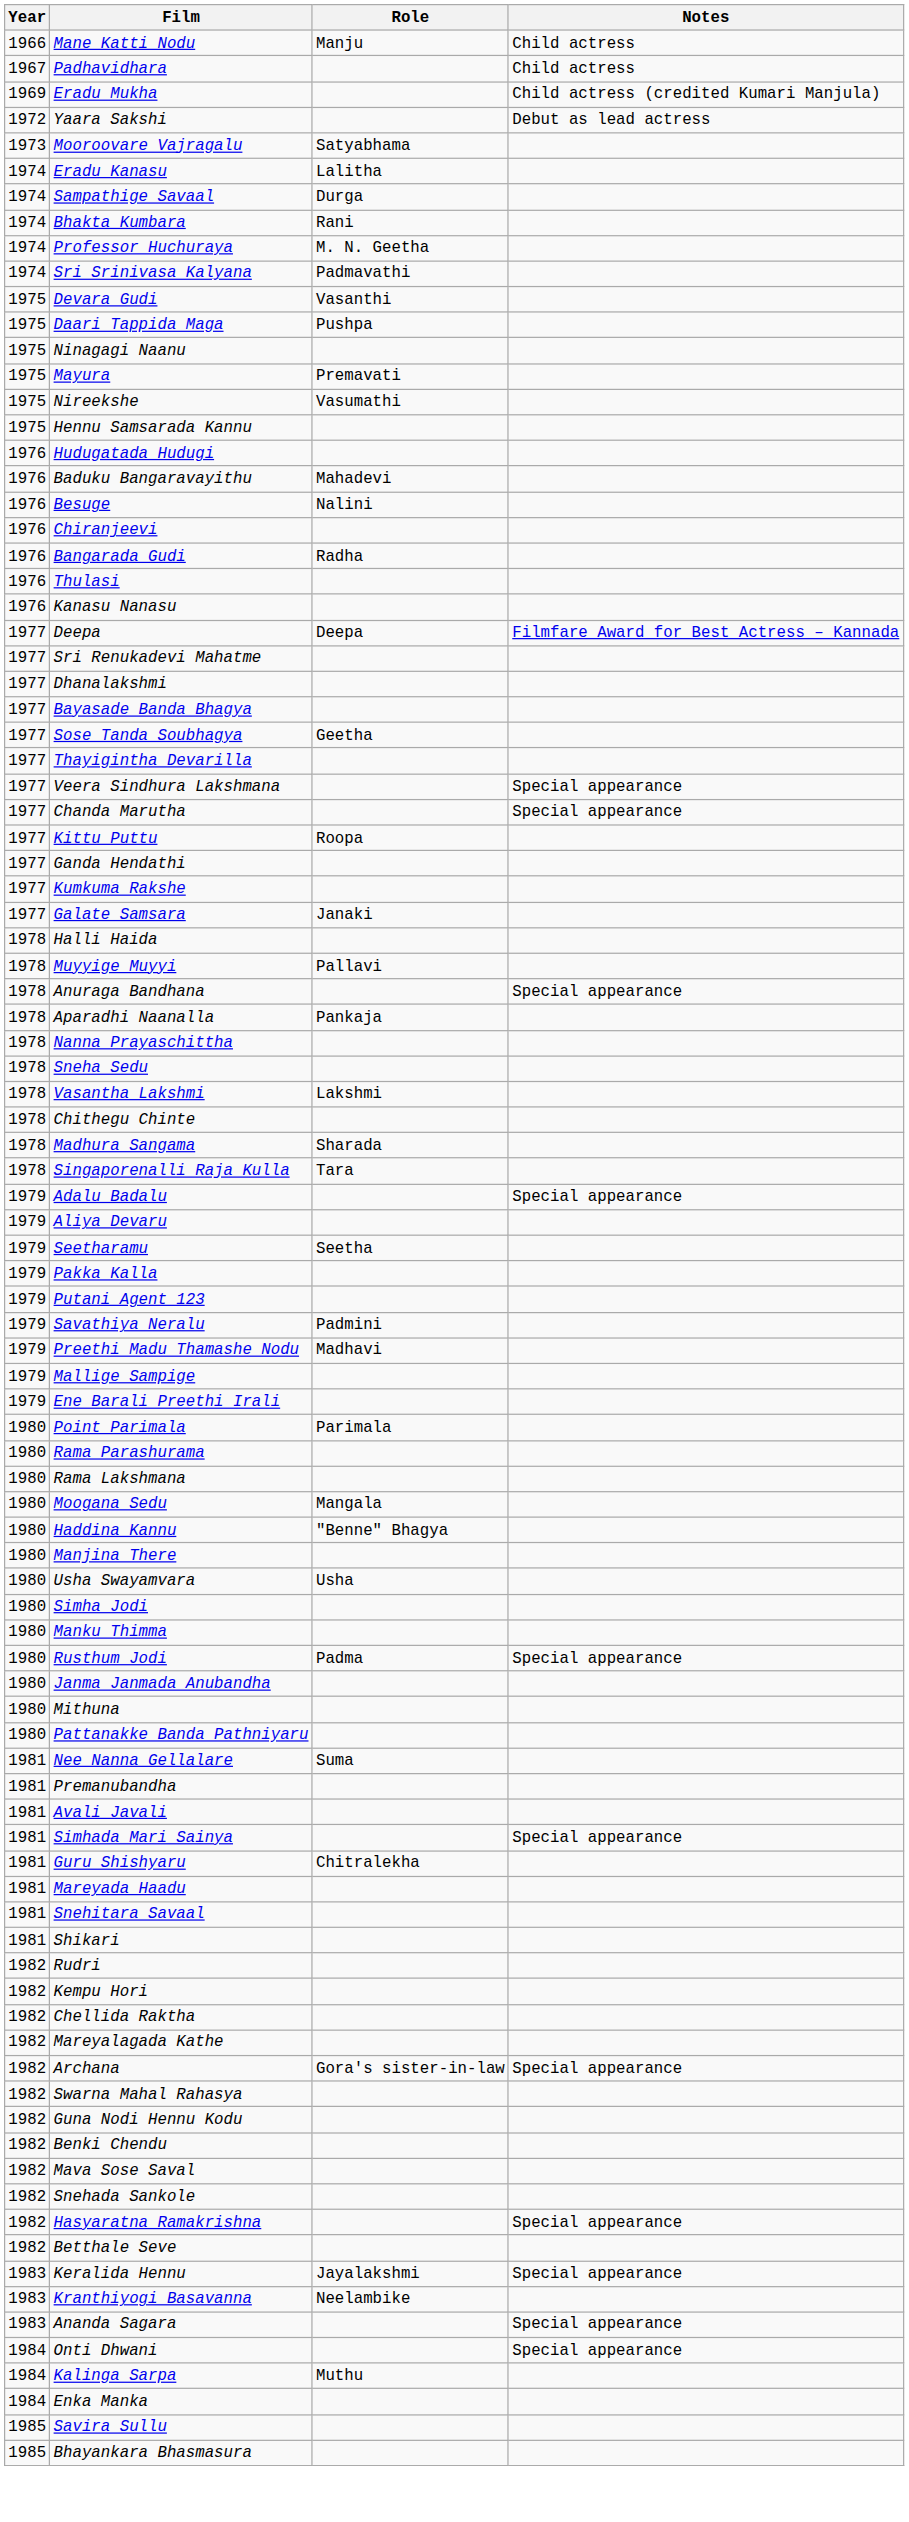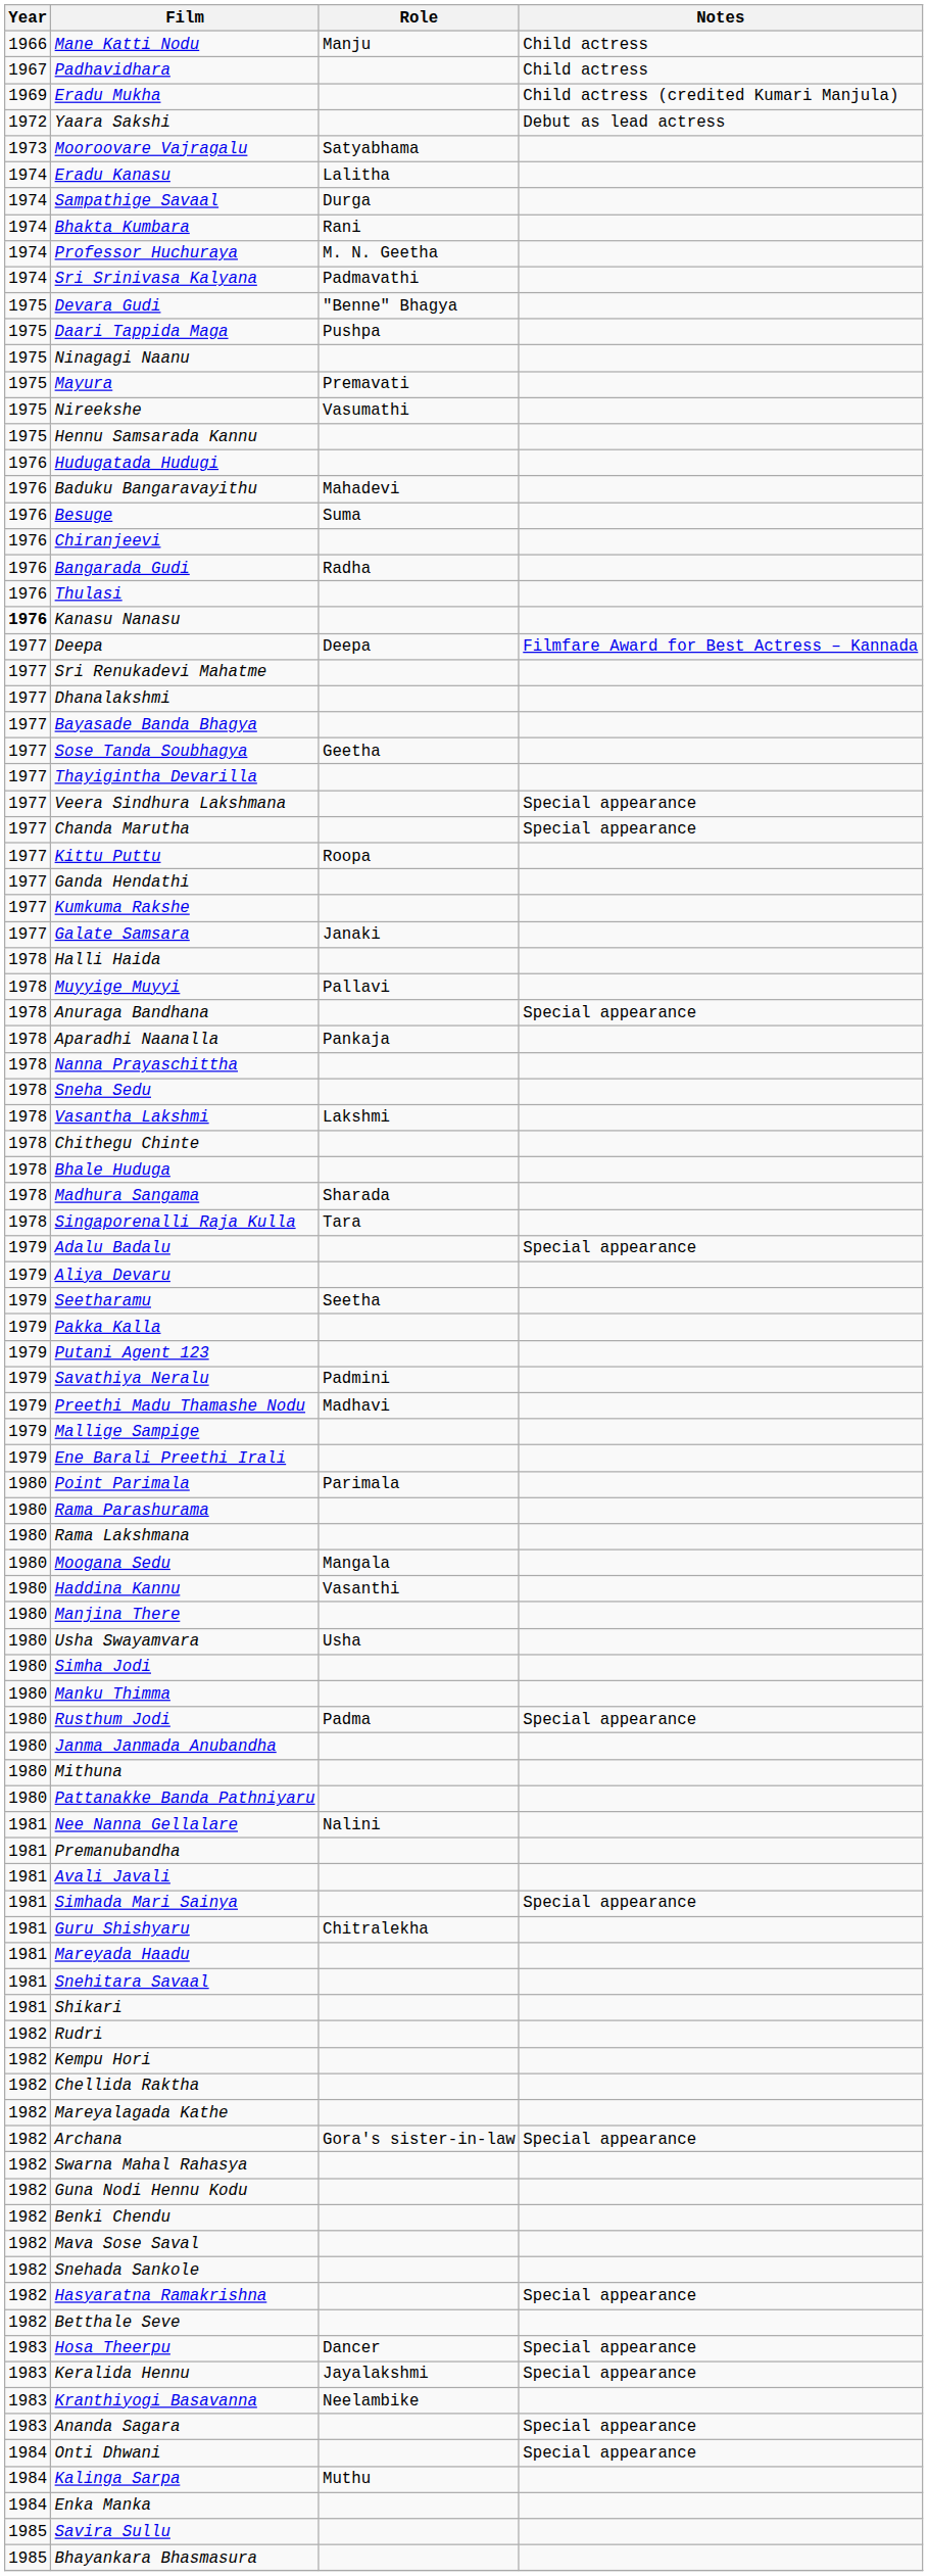 <table class="wikitable sortable">
 <tr>
 <th>Year</th>
 <th>Film</th>
 <th>Role</th>
 <th>Notes</th>
 </tr>
 <tr>
 <td>1966</td>
 <td><em><a href='#'>Mane Katti Nodu</a></em></td>
 <td>Manju</td>
 <td>Child actress</td>
 </tr>
 <tr>
 <td>1967</td>
 <td><em><a href='#'>Padhavidhara</a></em></td>
 <td></td>
 <td>Child actress</td>
 </tr>
 <tr>
 <td>1969</td>
 <td><em><a href='#'>Eradu Mukha</a></em></td>
 <td></td>
 <td>Child actress (credited Kumari Manjula)</td>
 </tr>
 <tr>
 <td>1972</td>
 <td><em>Yaara Sakshi</em></td>
 <td></td>
 <td>Debut as lead actress</td>
 </tr>
 <tr>
 <td>1973</td>
 <td><em><a href='#'>Mooroovare Vajragalu</a></em></td>
 <td>Satyabhama</td>
 <td></td>
 </tr>
 <tr>
 <td>1974</td>
 <td><em><a href='#'>Eradu Kanasu</a></em></td>
 <td>Lalitha</td>
 <td></td>
 </tr>
 <tr>
 <td>1974</td>
 <td><em><a href='#'>Sampathige Savaal</a></em></td>
 <td>Durga</td>
 <td></td>
 </tr>
 <tr>
 <td>1974</td>
 <td><em><a href='#'>Bhakta Kumbara</a></em></td>
 <td>Rani</td>
 <td></td>
 </tr>
 <tr>
 <td>1974</td>
 <td><em><a href='#'>Professor Huchuraya</a></em></td>
 <td>M. N. Geetha</td>
 <td></td>
 </tr>
 <tr>
 <td>1974</td>
 <td><em><a href='#'>Sri Srinivasa Kalyana</a></em></td>
 <td>Padmavathi</td>
 <td></td>
 </tr>
 <tr>
 <td>1975</td>
 <td><em><a href='#'>Devara Gudi</a></em></td>
-<td>Vasanthi</td>
+<td>"Benne" Bhagya</td>
 <td></td>
 </tr>
 <tr>
 <td>1975</td>
 <td><em><a href='#'>Daari Tappida Maga</a></em></td>
 <td>Pushpa</td>
 <td></td>
 </tr>
 <tr>
 <td>1975</td>
 <td><em>Ninagagi Naanu</em></td>
 <td></td>
 <td></td>
 </tr>
 <tr>
 <td>1975</td>
 <td><em><a href='#'>Mayura</a></em></td>
 <td>Premavati</td>
 <td></td>
 </tr>
 <tr>
 <td>1975</td>
 <td><em>Nireekshe</em></td>
 <td>Vasumathi</td>
 <td></td>
 </tr>
 <tr>
 <td>1975</td>
 <td><em>Hennu Samsarada Kannu</em></td>
 <td></td>
 <td></td>
 </tr>
 <tr>
 <td>1976</td>
 <td><em><a href='#'>Hudugatada Hudugi</a></em></td>
 <td></td>
 <td></td>
 </tr>
 <tr>
 <td>1976</td>
 <td><em>Baduku Bangaravayithu</em></td>
 <td>Mahadevi</td>
 <td></td>
 </tr>
 <tr>
 <td>1976</td>
 <td><em><a href='#'>Besuge</a></em></td>
-<td>Nalini</td>
+<td>Suma</td>
 <td></td>
 </tr>
 <tr>
 <td>1976</td>
 <td><em><a href='#'>Chiranjeevi</a></em></td>
 <td></td>
 <td></td>
 </tr>
 <tr>
 <td>1976</td>
 <td><em><a href='#'>Bangarada Gudi</a></em></td>
 <td>Radha</td>
 <td></td>
 </tr>
 <tr>
 <td>1976</td>
 <td><em><a href='#'>Thulasi</a></em></td>
 <td></td>
 <td></td>
 </tr>
 <tr>
-<td>1976</td>
+<td><strong>1976</strong></td>
 <td><em>Kanasu Nanasu</em></td>
 <td></td>
 <td></td>
 </tr>
 <tr>
 <td>1977</td>
 <td><em>Deepa</em></td>
 <td>Deepa</td>
 <td><a href='#'>Filmfare Award for Best Actress – Kannada</a></td>
 </tr>
 <tr>
 <td>1977</td>
 <td><em>Sri Renukadevi Mahatme</em></td>
 <td></td>
 <td></td>
 </tr>
 <tr>
 <td>1977</td>
 <td><em>Dhanalakshmi</em></td>
 <td></td>
 <td></td>
 </tr>
 <tr>
 <td>1977</td>
 <td><em><a href='#'>Bayasade Banda Bhagya</a></em></td>
 <td></td>
 <td></td>
 </tr>
 <tr>
 <td>1977</td>
 <td><em><a href='#'>Sose Tanda Soubhagya</a></em></td>
 <td>Geetha</td>
 <td></td>
 </tr>
 <tr>
 <td>1977</td>
 <td><em><a href='#'>Thayigintha Devarilla</a></em></td>
 <td></td>
 <td></td>
 </tr>
 <tr>
 <td>1977</td>
 <td><em>Veera Sindhura Lakshmana</em></td>
 <td></td>
 <td>Special appearance</td>
 </tr>
 <tr>
 <td>1977</td>
 <td><em>Chanda Marutha</em></td>
 <td></td>
 <td>Special appearance</td>
 </tr>
 <tr>
 <td>1977</td>
 <td><em><a href='#'>Kittu Puttu</a></em></td>
 <td>Roopa</td>
 <td></td>
 </tr>
 <tr>
 <td>1977</td>
 <td><em>Ganda Hendathi</em></td>
 <td></td>
 <td></td>
 </tr>
 <tr>
 <td>1977</td>
 <td><em><a href='#'>Kumkuma Rakshe</a></em></td>
 <td></td>
 <td></td>
 </tr>
 <tr>
 <td>1977</td>
 <td><em><a href='#'>Galate Samsara</a></em></td>
 <td>Janaki</td>
 <td></td>
 </tr>
 <tr>
 <td>1978</td>
 <td><em>Halli Haida</em></td>
 <td></td>
 <td></td>
 </tr>
 <tr>
 <td>1978</td>
 <td><em><a href='#'>Muyyige Muyyi</a></em></td>
 <td>Pallavi</td>
 <td></td>
 </tr>
 <tr>
 <td>1978</td>
 <td><em>Anuraga Bandhana</em></td>
 <td></td>
 <td>Special appearance</td>
 </tr>
 <tr>
 <td>1978</td>
 <td><em>Aparadhi Naanalla</em></td>
 <td>Pankaja</td>
 <td></td>
 </tr>
 <tr>
 <td>1978</td>
 <td><em><a href='#'>Nanna Prayaschittha</a></em></td>
 <td></td>
 <td></td>
 </tr>
 <tr>
 <td>1978</td>
 <td><em><a href='#'>Sneha Sedu</a></em></td>
 <td></td>
 <td></td>
 </tr>
 <tr>
 <td>1978</td>
 <td><em><a href='#'>Vasantha Lakshmi</a></em></td>
 <td>Lakshmi</td>
 <td></td>
 </tr>
 <tr>
 <td>1978</td>
 <td><em>Chithegu Chinte</em></td>
 <td></td>
 <td></td>
 </tr>
 <tr>
 <td>1978</td>
+<td><em><a href='#'>Bhale Huduga</a></em></td>
+<td></td>
+<td></td>
+</tr>
+<tr>
+<td>1978</td>
 <td><em><a href='#'>Madhura Sangama</a></em></td>
 <td>Sharada</td>
 <td></td>
 </tr>
 <tr>
 <td>1978</td>
 <td><em><a href='#'>Singaporenalli Raja Kulla</a></em></td>
 <td>Tara</td>
 <td></td>
 </tr>
 <tr>
 <td>1979</td>
 <td><em><a href='#'>Adalu Badalu</a></em></td>
 <td></td>
 <td>Special appearance</td>
 </tr>
 <tr>
 <td>1979</td>
 <td><em><a href='#'>Aliya Devaru</a></em></td>
 <td></td>
 <td></td>
 </tr>
 <tr>
 <td>1979</td>
 <td><em><a href='#'>Seetharamu</a></em></td>
 <td>Seetha</td>
 <td></td>
 </tr>
 <tr>
 <td>1979</td>
 <td><em><a href='#'>Pakka Kalla</a></em></td>
 <td></td>
 <td></td>
 </tr>
 <tr>
 <td>1979</td>
 <td><em><a href='#'>Putani Agent 123</a></em></td>
 <td></td>
 <td></td>
 </tr>
 <tr>
 <td>1979</td>
 <td><em><a href='#'>Savathiya Neralu</a></em></td>
 <td>Padmini</td>
 <td></td>
 </tr>
 <tr>
 <td>1979</td>
 <td><em><a href='#'>Preethi Madu Thamashe Nodu</a></em></td>
 <td>Madhavi</td>
 <td></td>
 </tr>
 <tr>
 <td>1979</td>
 <td><em><a href='#'>Mallige Sampige</a></em></td>
 <td></td>
 <td></td>
 </tr>
 <tr>
 <td>1979</td>
 <td><em><a href='#'>Ene Barali Preethi Irali</a></em></td>
 <td></td>
 <td></td>
 </tr>
 <tr>
 <td>1980</td>
 <td><em><a href='#'>Point Parimala</a></em></td>
 <td>Parimala</td>
 <td></td>
 </tr>
 <tr>
 <td>1980</td>
 <td><em><a href='#'>Rama Parashurama</a></em></td>
 <td></td>
 <td></td>
 </tr>
 <tr>
 <td>1980</td>
 <td><em>Rama Lakshmana</em></td>
 <td></td>
 <td></td>
 </tr>
 <tr>
 <td>1980</td>
 <td><em><a href='#'>Moogana Sedu</a></em></td>
 <td>Mangala</td>
 <td></td>
 </tr>
 <tr>
 <td>1980</td>
 <td><em><a href='#'>Haddina Kannu</a></em></td>
-<td>"Benne" Bhagya</td>
+<td>Vasanthi</td>
 <td></td>
 </tr>
 <tr>
 <td>1980</td>
 <td><em><a href='#'>Manjina There</a></em></td>
 <td></td>
 <td></td>
 </tr>
 <tr>
 <td>1980</td>
 <td><em>Usha Swayamvara</em></td>
 <td>Usha</td>
 <td></td>
 </tr>
 <tr>
 <td>1980</td>
 <td><em><a href='#'>Simha Jodi</a></em></td>
 <td></td>
 <td></td>
 </tr>
 <tr>
 <td>1980</td>
 <td><em><a href='#'>Manku Thimma</a></em></td>
 <td></td>
 <td></td>
 </tr>
 <tr>
 <td>1980</td>
 <td><em><a href='#'>Rusthum Jodi</a></em></td>
 <td>Padma</td>
 <td>Special appearance</td>
 </tr>
 <tr>
 <td>1980</td>
 <td><em><a href='#'>Janma Janmada Anubandha</a></em></td>
 <td></td>
 <td></td>
 </tr>
 <tr>
 <td>1980</td>
 <td><em>Mithuna</em></td>
 <td></td>
 <td></td>
 </tr>
 <tr>
 <td>1980</td>
 <td><em><a href='#'>Pattanakke Banda Pathniyaru</a></em></td>
 <td></td>
 <td></td>
 </tr>
 <tr>
 <td>1981</td>
 <td><em><a href='#'>Nee Nanna Gellalare</a></em></td>
-<td>Suma</td>
+<td>Nalini</td>
 <td></td>
 </tr>
 <tr>
 <td>1981</td>
 <td><em>Premanubandha</em></td>
 <td></td>
 <td></td>
 </tr>
 <tr>
 <td>1981</td>
 <td><em><a href='#'>Avali Javali</a></em></td>
 <td></td>
 <td></td>
 </tr>
 <tr>
 <td>1981</td>
 <td><em><a href='#'>Simhada Mari Sainya</a></em></td>
 <td></td>
 <td>Special appearance</td>
 </tr>
 <tr>
 <td>1981</td>
 <td><em><a href='#'>Guru Shishyaru</a></em></td>
 <td>Chitralekha</td>
 <td></td>
 </tr>
 <tr>
 <td>1981</td>
 <td><em><a href='#'>Mareyada Haadu</a></em></td>
 <td></td>
 <td></td>
 </tr>
 <tr>
 <td>1981</td>
 <td><em><a href='#'>Snehitara Savaal</a></em></td>
 <td></td>
 <td></td>
 </tr>
 <tr>
 <td>1981</td>
 <td><em>Shikari</em></td>
 <td></td>
 <td></td>
 </tr>
 <tr>
 <td>1982</td>
 <td><em>Rudri</em></td>
 <td></td>
 <td></td>
 </tr>
 <tr>
 <td>1982</td>
 <td><em>Kempu Hori</em></td>
 <td></td>
 <td></td>
 </tr>
 <tr>
 <td>1982</td>
 <td><em>Chellida Raktha</em></td>
 <td></td>
 <td></td>
 </tr>
 <tr>
 <td>1982</td>
 <td><em>Mareyalagada Kathe</em></td>
 <td></td>
 <td></td>
 </tr>
 <tr>
 <td>1982</td>
 <td><em>Archana</em></td>
 <td>Gora's sister-in-law</td>
 <td>Special appearance</td>
 </tr>
 <tr>
 <td>1982</td>
 <td><em>Swarna Mahal Rahasya</em></td>
 <td></td>
 <td></td>
 </tr>
 <tr>
 <td>1982</td>
 <td><em>Guna Nodi Hennu Kodu</em></td>
 <td></td>
 <td></td>
 </tr>
 <tr>
 <td>1982</td>
 <td><em>Benki Chendu</em></td>
 <td></td>
 <td></td>
 </tr>
 <tr>
 <td>1982</td>
 <td><em>Mava Sose Saval</em></td>
 <td></td>
 <td></td>
 </tr>
 <tr>
 <td>1982</td>
 <td><em>Snehada Sankole</em></td>
 <td></td>
 <td></td>
 </tr>
 <tr>
 <td>1982</td>
 <td><em><a href='#'>Hasyaratna Ramakrishna</a></em></td>
 <td></td>
 <td>Special appearance</td>
 </tr>
 <tr>
 <td>1982</td>
 <td><em>Betthale Seve</em></td>
 <td></td>
 <td></td>
 </tr>
 <tr>
 <td>1983</td>
+<td><em><a href='#'>Hosa Theerpu</a></em></td>
+<td>Dancer</td>
+<td>Special appearance</td>
+</tr>
+<tr>
+<td>1983</td>
 <td><em>Keralida Hennu</em></td>
 <td>Jayalakshmi</td>
 <td>Special appearance</td>
 </tr>
 <tr>
 <td>1983</td>
 <td><em><a href='#'>Kranthiyogi Basavanna</a></em></td>
 <td>Neelambike</td>
 <td></td>
 </tr>
 <tr>
 <td>1983</td>
 <td><em>Ananda Sagara</em></td>
 <td></td>
 <td>Special appearance</td>
 </tr>
 <tr>
 <td>1984</td>
 <td><em>Onti Dhwani</em></td>
 <td></td>
 <td>Special appearance</td>
 </tr>
 <tr>
 <td>1984</td>
 <td><em><a href='#'>Kalinga Sarpa</a></em></td>
 <td>Muthu</td>
 <td></td>
 </tr>
 <tr>
 <td>1984</td>
 <td><em>Enka Manka</em></td>
 <td></td>
 <td></td>
 </tr>
 <tr>
 <td>1985</td>
 <td><em><a href='#'>Savira Sullu</a></em></td>
 <td></td>
 <td></td>
 </tr>
 <tr>
 <td>1985</td>
 <td><em>Bhayankara Bhasmasura</em></td>
 <td></td>
 <td></td>
 </tr>
 <tr>
 </tr>
 </table>
